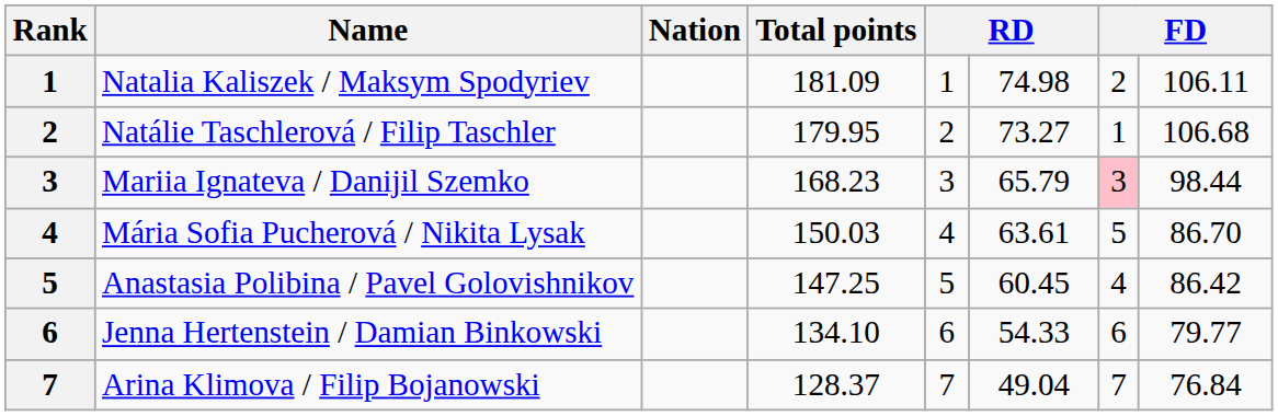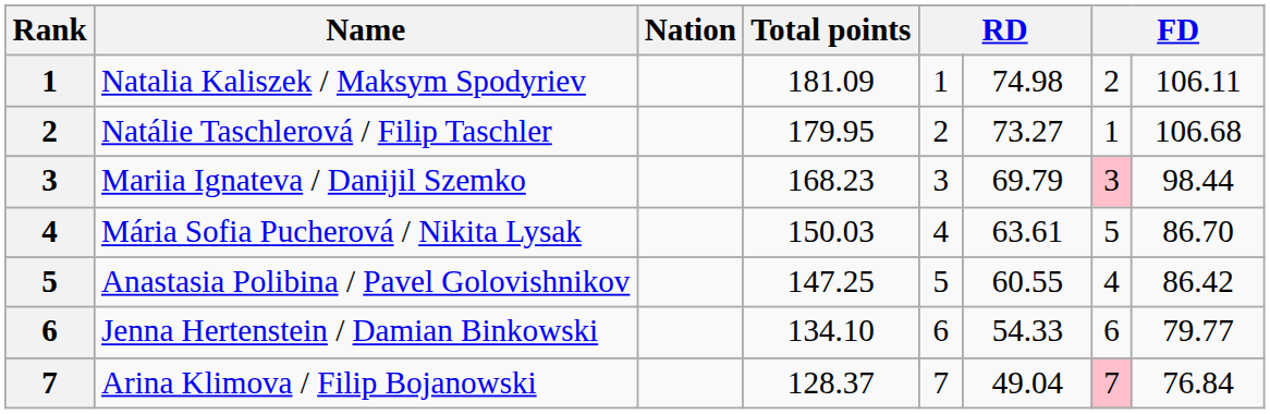 <table class="wikitable sortable">
 <tr>
 <th>Rank</th>
 <th>Name</th>
 <th>Nation</th>
 <th>Total points</th>
 <th colspan="2" width="80px"><a href='#'>RD</a></th>
 <th colspan="2" width="80px"><a href='#'>FD</a></th>
 </tr>
 <tr>
 <th>1</th>
 <td><a href='#'>Natalia Kaliszek</a> / <a href='#'>Maksym Spodyriev</a></td>
 <td></td>
 <td align="center">181.09</td>
 <td align="center">1</td>
 <td align="center">74.98</td>
 <td align="center">2</td>
 <td align="center">106.11</td>
 </tr>
 <tr>
 <th>2</th>
 <td><a href='#'>Natálie Taschlerová</a> / <a href='#'>Filip Taschler</a></td>
 <td></td>
 <td align="center">179.95</td>
 <td align="center">2</td>
 <td align="center">73.27</td>
 <td align="center">1</td>
 <td align="center">106.68</td>
 </tr>
 <tr>
 <th>3</th>
 <td><a href='#'>Mariia Ignateva</a> / <a href='#'>Danijil Szemko</a></td>
 <td></td>
 <td align="center">168.23</td>
 <td align="center">3</td>
-<td align="center">65.79</td>
+<td align="center">69.79</td>
 <td align="center" style="background: pink;">3</td>
 <td align="center">98.44</td>
 </tr>
 <tr>
 <th>4</th>
 <td><a href='#'>Mária Sofia Pucherová</a> / <a href='#'>Nikita Lysak</a></td>
 <td></td>
 <td align="center">150.03</td>
 <td align="center">4</td>
 <td align="center">63.61</td>
 <td align="center">5</td>
 <td align="center">86.70</td>
 </tr>
 <tr>
 <th>5</th>
 <td><a href='#'>Anastasia Polibina</a> / <a href='#'>Pavel Golovishnikov</a></td>
 <td></td>
 <td align="center">147.25</td>
 <td align="center">5</td>
-<td align="center">60.45</td>
+<td align="center">60.55</td>
 <td align="center">4</td>
 <td align="center">86.42</td>
 </tr>
 <tr>
 <th>6</th>
 <td><a href='#'>Jenna Hertenstein</a> / <a href='#'>Damian Binkowski</a></td>
 <td></td>
 <td align="center">134.10</td>
 <td align="center">6</td>
 <td align="center">54.33</td>
 <td align="center">6</td>
 <td align="center">79.77</td>
 </tr>
 <tr>
 <th>7</th>
 <td><a href='#'>Arina Klimova</a> / <a href='#'>Filip Bojanowski</a></td>
 <td></td>
 <td align="center">128.37</td>
 <td align="center">7</td>
 <td align="center">49.04</td>
-<td align="center">7</td>
+<td align="center" style="background: pink;">7</td>
 <td align="center">76.84</td>
 </tr>
 </table>
